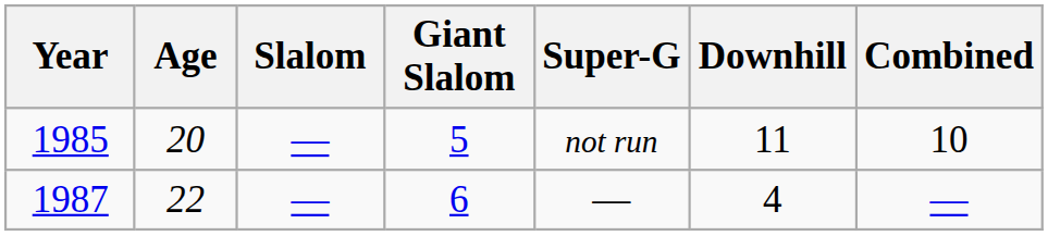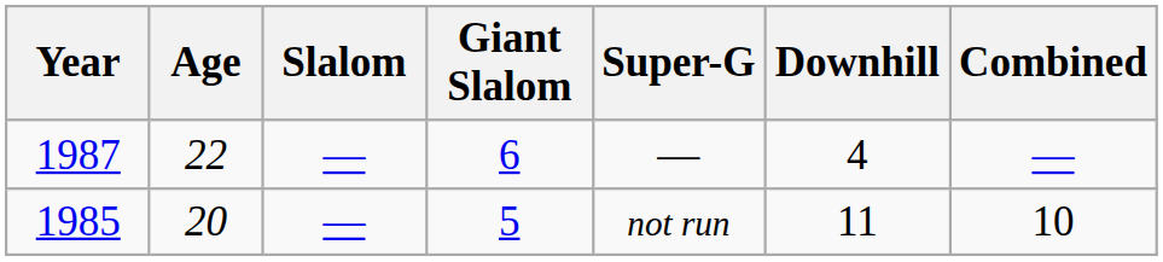 <table class=wikitable style="text-align:center">
 <tr>
 <th>  Year  </th>
 <th> Age </th>
 <th> Slalom </th>
 <th> Giant <br> Slalom </th>
 <th>Super-G</th>
 <th>Downhill</th>
 <th>Combined</th>
 </tr>
 <tr>
+<td><a href='#'>1987</a></td>
+<td><em>22</em></td>
+<td><a href='#'>—</a></td>
+<td><a href='#'>6</a></td>
+<td>—</td>
+<td>4</td>
+<td><a href='#'>—</a></td>
+</tr>
+<tr>
 <td><a href='#'>1985</a></td>
 <td><em>20</em></td>
 <td><a href='#'>—</a></td>
 <td><a href='#'>5</a></td>
 <td><small><em>not run</em></small></td>
 <td>11</td>
 <td>10</td>
 </tr>
-<tr>
-<td><a href='#'>1987</a></td>
-<td><em>22</em></td>
-<td><a href='#'>—</a></td>
-<td><a href='#'>6</a></td>
-<td>—</td>
-<td>4</td>
-<td><a href='#'>—</a></td>
-</tr>
 </table>
